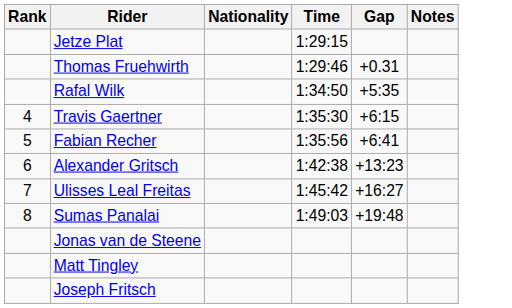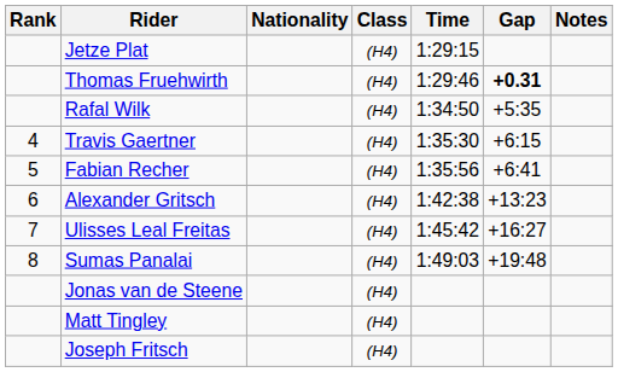 <table class="wikitable sortable" style="text-align:center">
 <tr>
 <th width="20">Rank</th>
 <th>Rider</th>
 <th>Nationality</th>
+<th>Class</th>
 <th>Time</th>
 <th>Gap</th>
 <th>Notes</th>
 </tr>
 <tr>
 <td></td>
 <td align="left"><a href='#'>Jetze Plat</a></td>
 <td align=left></td>
+<td><em><small>(H4)</small></em></td>
 <td>1:29:15</td>
 <td></td>
 <td></td>
 </tr>
 <tr>
 <td></td>
 <td align="left"><a href='#'>Thomas  Fruehwirth</a></td>
 <td align=left></td>
+<td><em><small>(H4)</small></em></td>
 <td>1:29:46</td>
-<td>+0.31</td>
+<td><strong>+0.31</strong></td>
 <td></td>
 </tr>
 <tr>
 <td></td>
 <td align="left"><a href='#'>Rafal  Wilk</a></td>
 <td align=left></td>
+<td><em><small>(H4)</small></em></td>
 <td>1:34:50</td>
 <td>+5:35</td>
 <td></td>
 </tr>
 <tr>
 <td>4</td>
 <td align="left"><a href='#'>Travis  Gaertner</a></td>
 <td align=left></td>
+<td><em><small>(H4)</small></em></td>
 <td>1:35:30</td>
 <td>+6:15</td>
 <td></td>
 </tr>
 <tr>
 <td>5</td>
 <td align="left"><a href='#'>Fabian  Recher</a></td>
 <td align=left></td>
+<td><em><small>(H4)</small></em></td>
 <td>1:35:56</td>
 <td>+6:41</td>
 <td></td>
 </tr>
 <tr>
 <td>6</td>
 <td align="left"><a href='#'>Alexander  Gritsch</a></td>
 <td align=left></td>
+<td><em><small>(H4)</small></em></td>
 <td>1:42:38</td>
 <td>+13:23</td>
 <td></td>
 </tr>
 <tr>
 <td>7</td>
 <td align="left"><a href='#'>Ulisses  Leal Freitas</a></td>
 <td align="left"></td>
+<td><em><small>(H4)</small></em></td>
 <td>1:45:42</td>
 <td>+16:27</td>
 <td></td>
 </tr>
 <tr>
 <td>8</td>
 <td align="left"><a href='#'>Sumas  Panalai</a></td>
 <td align=left></td>
+<td><em><small>(H4)</small></em></td>
 <td>1:49:03</td>
 <td>+19:48</td>
 <td></td>
 </tr>
 <tr>
 <td></td>
 <td align="left"><a href='#'>Jonas van de Steene</a></td>
 <td align="left"></td>
+<td><em><small>(H4)</small></em></td>
 <td></td>
 <td></td>
 <td></td>
 </tr>
 <tr>
 <td></td>
 <td align="left"><a href='#'>Matt  Tingley</a></td>
 <td align=left></td>
+<td><em><small>(H4)</small></em></td>
 <td></td>
 <td></td>
 <td></td>
 </tr>
 <tr>
 <td></td>
 <td align="left"><a href='#'>Joseph  Fritsch</a></td>
 <td align=left></td>
+<td><em><small>(H4)</small></em></td>
 <td></td>
 <td></td>
 <td></td>
 </tr>
 </table>
